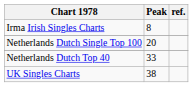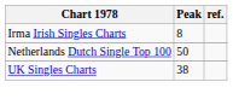 <table class="wikitable">
 <tr>
 <th>Chart 1978</th>
 <th>Peak</th>
 <th>ref.</th>
 </tr>
 <tr>
 <td>Irma <a href='#'>Irish Singles Charts</a></td>
 <td>8</td>
 <td></td>
 </tr>
 <tr>
 </tr>
 <tr>
 <td>Netherlands <a href='#'>Dutch Single Top 100</a></td>
-<td>20</td>
+<td>50</td>
 <td></td>
 </tr>
 <tr>
-</tr>
-<tr>
-<td>Netherlands <a href='#'>Dutch Top 40</a></td>
-<td>33</td>
-<td></td>
 </tr>
 <tr>
 <td><a href='#'>UK Singles Charts</a></td>
 <td>38</td>
 <td></td>
 </tr>
 </table>
